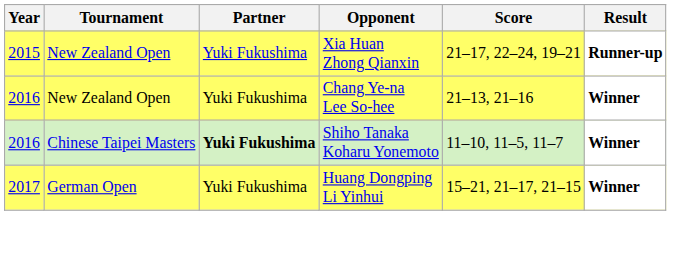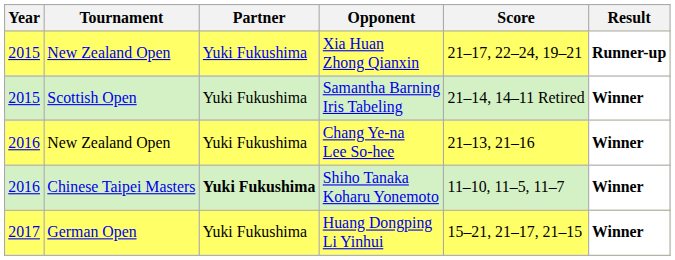 <table class="sortable wikitable" style="font-size: 90%">
 <tr>
 <th>Year</th>
 <th>Tournament</th>
 <th>Partner</th>
 <th>Opponent</th>
 <th>Score</th>
 <th>Result</th>
 </tr>
 <tr style="background:#FFFF67">
 <td align="center"><a href='#'>2015</a></td>
 <td align="left"><a href='#'>New Zealand Open</a></td>
 <td align="left"> <a href='#'>Yuki Fukushima</a></td>
 <td align="left"> <a href='#'>Xia Huan</a><br> <a href='#'>Zhong Qianxin</a></td>
 <td align="left">21–17, 22–24, 19–21</td>
 <td style="text-align:left; background:white"> <strong>Runner-up</strong></td>
+</tr>
+<tr style="background:#D4F1C5">
+<td align="center"><a href='#'>2015</a></td>
+<td align="left"><a href='#'>Scottish Open</a></td>
+<td align="left"> Yuki Fukushima</td>
+<td align="left"> <a href='#'>Samantha Barning</a><br> <a href='#'>Iris Tabeling</a></td>
+<td align="left">21–14, 14–11 Retired</td>
+<td style="text-align:left; background:white"> <strong>Winner</strong></td>
 </tr>
 <tr style="background:#FFFF67">
 <td align="center"><a href='#'>2016</a></td>
 <td align="left">New Zealand Open</td>
 <td align="left"> Yuki Fukushima</td>
 <td align="left"> <a href='#'>Chang Ye-na</a><br> <a href='#'>Lee So-hee</a></td>
 <td align="left">21–13, 21–16</td>
 <td style="text-align:left; background:white"> <strong>Winner</strong></td>
 </tr>
 <tr style="background:#D4F1C5">
 <td align="center"><a href='#'>2016</a></td>
 <td align="left"><a href='#'>Chinese Taipei Masters</a></td>
 <td align="left"><strong> Yuki Fukushima</strong></td>
 <td align="left"> <a href='#'>Shiho Tanaka</a><br> <a href='#'>Koharu Yonemoto</a></td>
 <td align="left">11–10, 11–5, 11–7</td>
 <td style="text-align:left; background:white"> <strong>Winner</strong></td>
 </tr>
 <tr style="background:#FFFF67">
 <td align="center"><a href='#'>2017</a></td>
 <td align="left"><a href='#'>German Open</a></td>
 <td align="left"> Yuki Fukushima</td>
 <td align="left"> <a href='#'>Huang Dongping</a><br> <a href='#'>Li Yinhui</a></td>
 <td align="left">15–21, 21–17, 21–15</td>
 <td style="text-align:left; background:white"> <strong>Winner</strong></td>
 </tr>
 </table>
